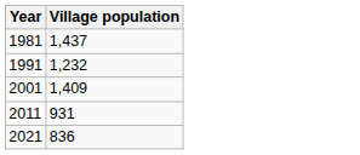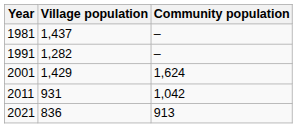 <table class=wikitable>
 <tr>
 <th>Year</th>
 <th>Village population</th>
+<th>Community population</th>
 </tr>
 <tr>
 <td>1981</td>
 <td>1,437</td>
+<td>–</td>
 </tr>
 <tr>
 <td>1991</td>
-<td>1,232</td>
+<td>1,282</td>
+<td>–</td>
 </tr>
 <tr>
 <td>2001</td>
-<td>1,409</td>
+<td>1,429</td>
+<td>1,624</td>
 </tr>
 <tr>
 <td>2011</td>
 <td>931</td>
+<td>1,042</td>
 </tr>
 <tr>
 <td>2021</td>
 <td>836</td>
+<td>913</td>
 </tr>
 </table>
